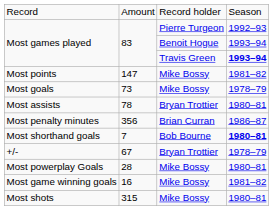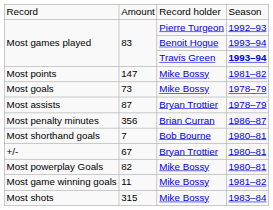 <table class="wikitable">
 <tr>
 <td>Record</td>
 <td>Amount</td>
 <td>Record holder</td>
 <td>Season</td>
 </tr>
 <tr>
 <td rowspan=3>Most games played</td>
 <td rowspan=3>83</td>
 <td><a href='#'>Pierre Turgeon</a></td>
 <td><a href='#'>1992–93</a></td>
 </tr>
 <tr>
 <td><a href='#'>Benoit Hogue</a></td>
 <td><a href='#'>1993–94</a></td>
 </tr>
 <tr>
 <td><a href='#'>Travis Green</a></td>
 <td><strong><a href='#'>1993–94</a></strong></td>
 </tr>
 <tr>
 <td>Most points</td>
 <td>147</td>
 <td><a href='#'>Mike Bossy</a></td>
 <td><a href='#'>1981–82</a></td>
 </tr>
 <tr>
 <td>Most goals</td>
 <td>73</td>
 <td><a href='#'>Mike Bossy</a></td>
 <td><a href='#'>1978–79</a></td>
 </tr>
 <tr>
 <td>Most assists</td>
-<td>78</td>
+<td>87</td>
 <td><a href='#'>Bryan Trottier</a></td>
-<td><a href='#'>1980–81</a></td>
+<td><a href='#'>1978–79</a></td>
 </tr>
 <tr>
 <td>Most penalty minutes</td>
 <td>356</td>
 <td><a href='#'>Brian Curran</a></td>
 <td><a href='#'>1986–87</a></td>
 </tr>
 <tr>
 <td>Most shorthand goals</td>
 <td>7</td>
 <td><a href='#'>Bob Bourne</a></td>
-<td><strong><a href='#'>1980–81</a></strong></td>
+<td><a href='#'>1980–81</a></td>
 </tr>
 <tr>
 <td>+/-</td>
 <td>67</td>
 <td><a href='#'>Bryan Trottier</a></td>
-<td><a href='#'>1978–79</a></td>
+<td><a href='#'>1980–81</a></td>
 </tr>
 <tr>
 <td>Most powerplay Goals</td>
-<td>28</td>
+<td>82</td>
 <td><a href='#'>Mike Bossy</a></td>
 <td><a href='#'>1980–81</a></td>
 </tr>
 <tr>
 <td>Most game winning goals</td>
-<td>16</td>
+<td>11</td>
 <td><a href='#'>Mike Bossy</a></td>
 <td><a href='#'>1981–82</a></td>
 </tr>
 <tr>
 <td>Most shots</td>
 <td>315</td>
 <td><a href='#'>Mike Bossy</a></td>
-<td><a href='#'>1980–81</a></td>
+<td><a href='#'>1983–84</a></td>
 </tr>
 </table>
